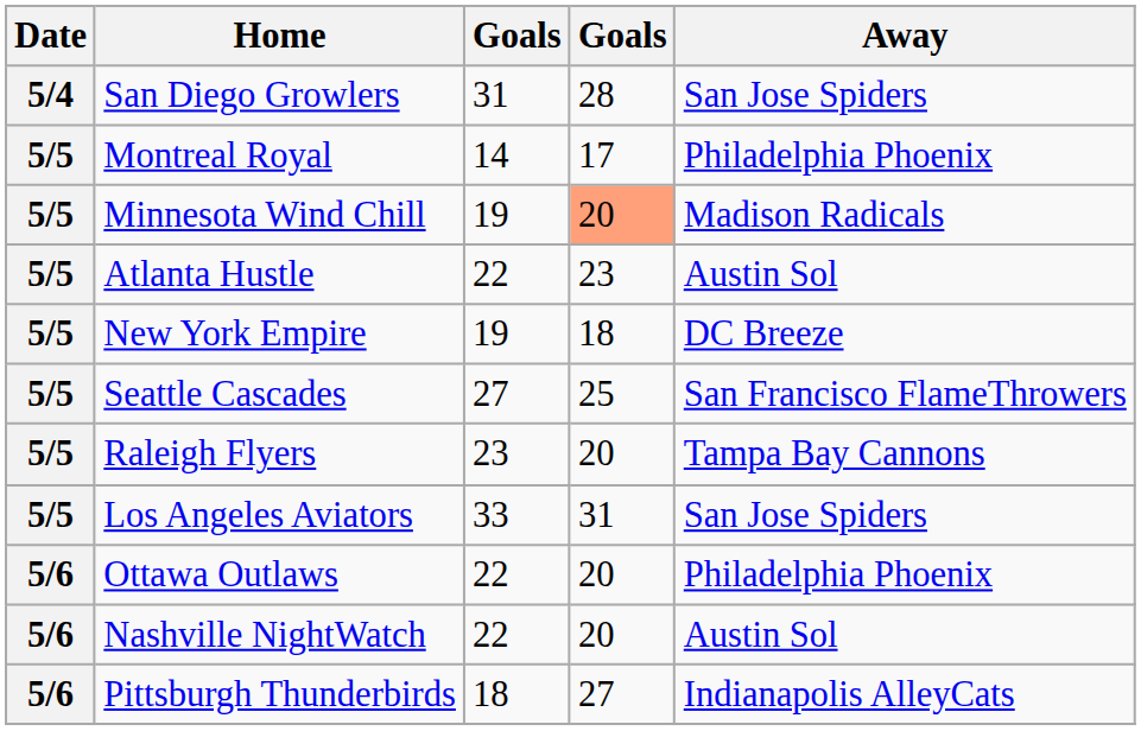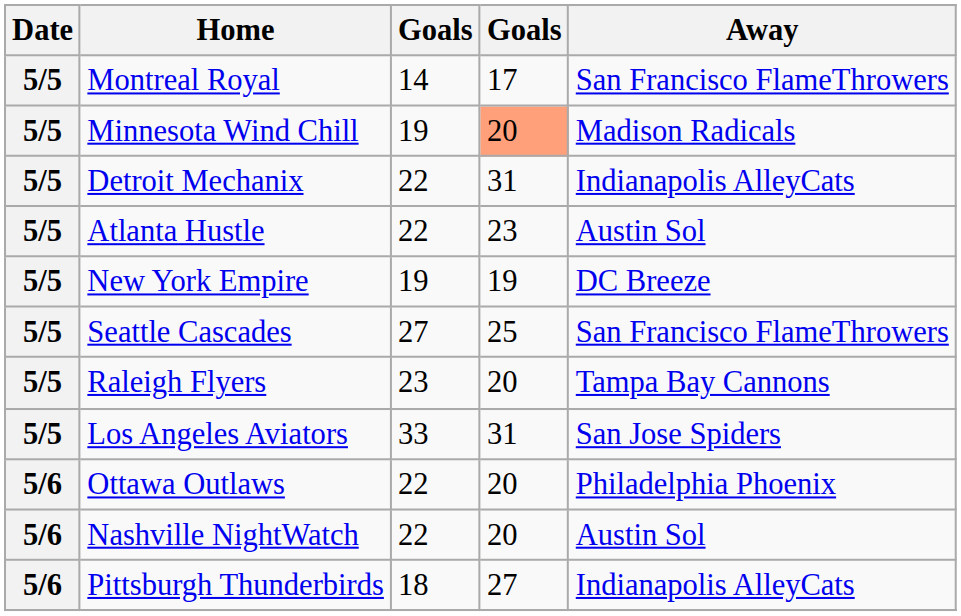 <table class="wikitable" style="font-size: 95%;">
 <tr>
 <th>Date</th>
 <th>Home</th>
 <th>Goals</th>
 <th>Goals</th>
 <th>Away</th>
 </tr>
 <tr>
-<th>5/4</th>
-<td><a href='#'>San Diego Growlers</a></td>
-<td>31</td>
-<td>28</td>
-<td><a href='#'>San Jose Spiders</a></td>
-</tr>
-<tr>
 <th>5/5</th>
 <td><a href='#'>Montreal Royal</a></td>
 <td>14</td>
 <td>17</td>
-<td><a href='#'>Philadelphia Phoenix</a></td>
+<td><a href='#'>San Francisco FlameThrowers</a></td>
 </tr>
 <tr>
 <th>5/5</th>
 <td><a href='#'>Minnesota Wind Chill</a></td>
 <td>19</td>
 <td style="background: lightsalmon;">20</td>
 <td><a href='#'>Madison Radicals</a></td>
+</tr>
+<tr>
+<th>5/5</th>
+<td><a href='#'>Detroit Mechanix</a></td>
+<td>22</td>
+<td>31</td>
+<td><a href='#'>Indianapolis AlleyCats</a></td>
 </tr>
 <tr>
 <th>5/5</th>
 <td><a href='#'>Atlanta Hustle</a></td>
 <td>22</td>
 <td>23</td>
 <td><a href='#'>Austin Sol</a></td>
 </tr>
 <tr>
 <th>5/5</th>
 <td><a href='#'>New York Empire</a></td>
 <td>19</td>
-<td>18</td>
+<td>19</td>
 <td><a href='#'>DC Breeze</a></td>
 </tr>
 <tr>
 <th>5/5</th>
 <td><a href='#'>Seattle Cascades</a></td>
 <td>27</td>
 <td>25</td>
 <td><a href='#'>San Francisco FlameThrowers</a></td>
 </tr>
 <tr>
 <th>5/5</th>
 <td><a href='#'>Raleigh Flyers</a></td>
 <td>23</td>
 <td>20</td>
 <td><a href='#'>Tampa Bay Cannons</a></td>
 </tr>
 <tr>
 <th>5/5</th>
 <td><a href='#'>Los Angeles Aviators</a></td>
 <td>33</td>
 <td>31</td>
 <td><a href='#'>San Jose Spiders</a></td>
 </tr>
 <tr>
 <th>5/6</th>
 <td><a href='#'>Ottawa Outlaws</a></td>
 <td>22</td>
 <td>20</td>
 <td><a href='#'>Philadelphia Phoenix</a></td>
 </tr>
 <tr>
 <th>5/6</th>
 <td><a href='#'>Nashville NightWatch</a></td>
 <td>22</td>
 <td>20</td>
 <td><a href='#'>Austin Sol</a></td>
 </tr>
 <tr>
 <th>5/6</th>
 <td><a href='#'>Pittsburgh Thunderbirds</a></td>
 <td>18</td>
 <td>27</td>
 <td><a href='#'>Indianapolis AlleyCats</a></td>
 </tr>
 <tr>
 </tr>
 </table>
